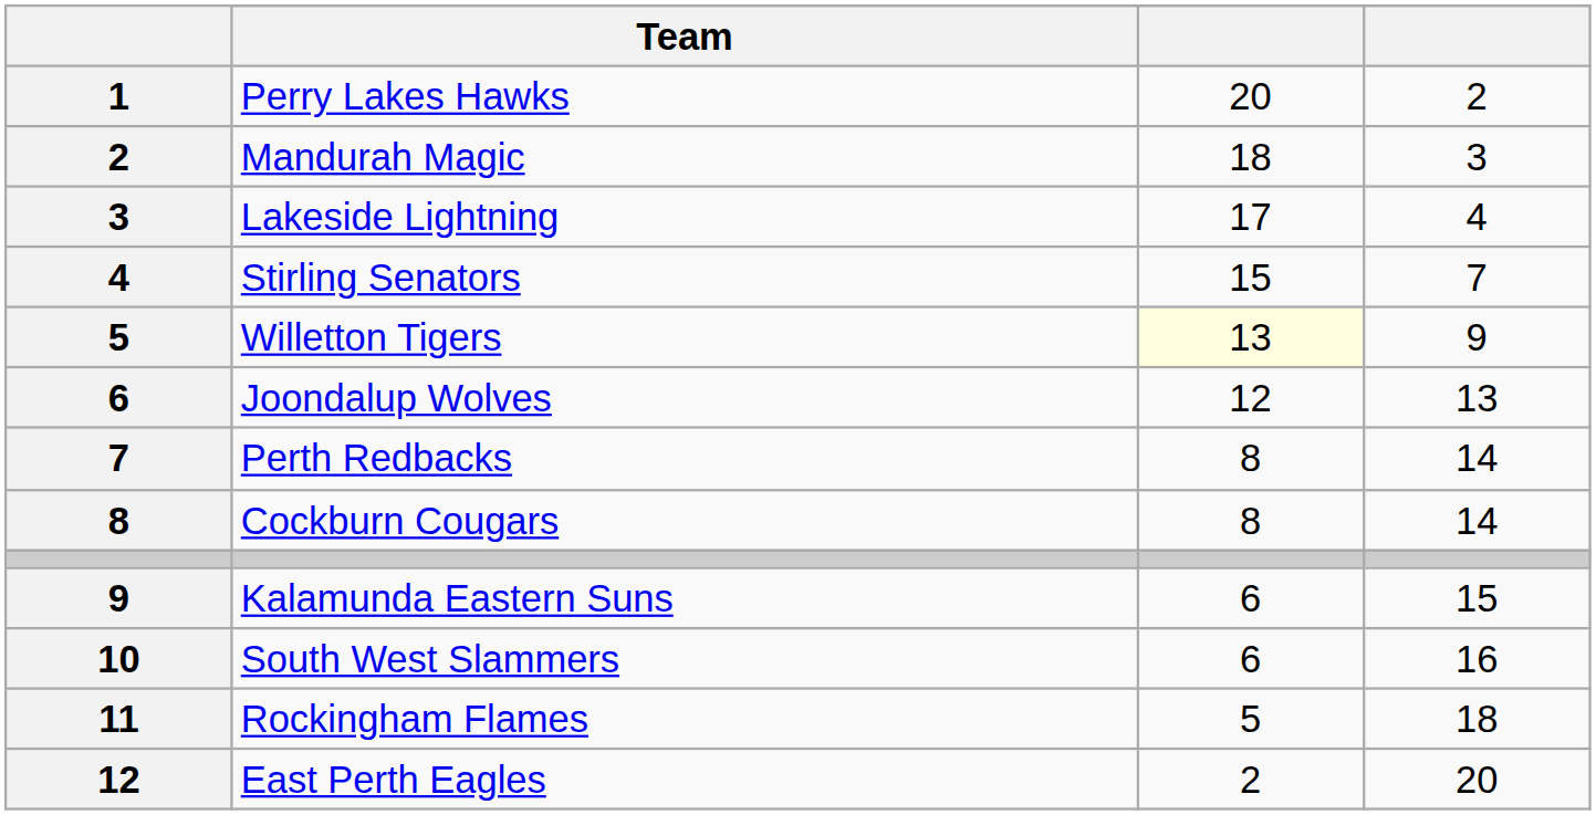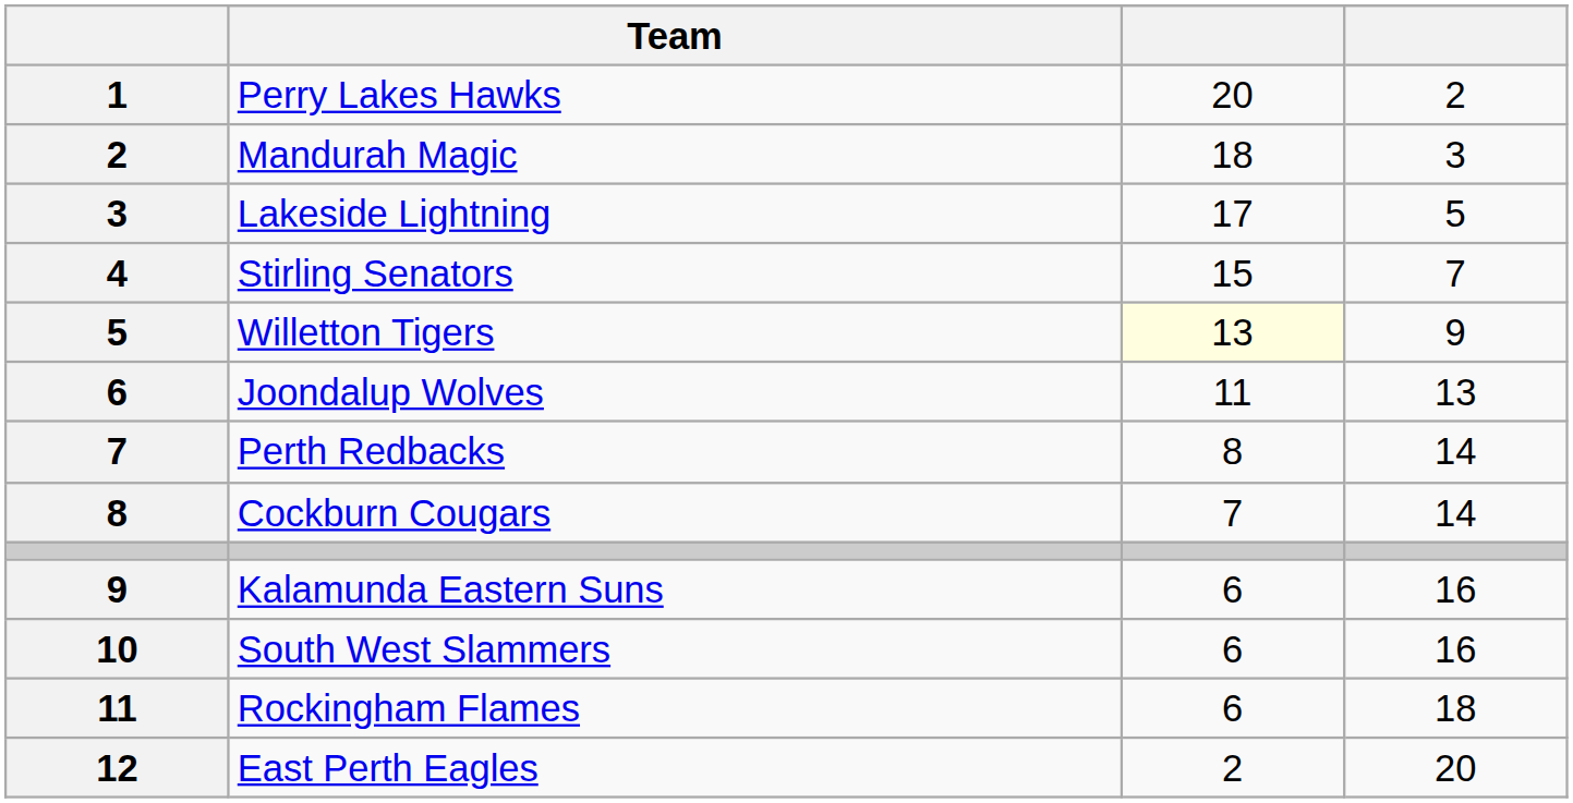 <table class="wikitable" width="50%" style="font-size:95%; text-align:center">
 <tr>
 <th width="5%" rowspan=2></th>
 </tr>
 <tr>
 <th width="20%">Team</th>
 <th width="5%"></th>
 <th width="5%"></th>
 </tr>
 <tr>
 <th>1</th>
 <td style="text-align:left;"><a href='#'>Perry Lakes Hawks</a></td>
 <td>20</td>
 <td>2</td>
 </tr>
 <tr>
 <th>2</th>
 <td style="text-align:left;"><a href='#'>Mandurah Magic</a></td>
 <td>18</td>
 <td>3</td>
 </tr>
 <tr>
 <th>3</th>
 <td style="text-align:left;"><a href='#'>Lakeside Lightning</a></td>
 <td>17</td>
-<td>4</td>
+<td>5</td>
 </tr>
 <tr>
 <th>4</th>
 <td style="text-align:left;"><a href='#'>Stirling Senators</a></td>
 <td>15</td>
 <td>7</td>
 </tr>
 <tr>
 <th>5</th>
 <td style="text-align:left;"><a href='#'>Willetton Tigers</a></td>
 <td style="background: lightyellow;">13</td>
 <td>9</td>
 </tr>
 <tr>
 <th>6</th>
 <td style="text-align:left;"><a href='#'>Joondalup Wolves</a></td>
-<td>12</td>
+<td>11</td>
 <td>13</td>
 </tr>
 <tr>
 <th>7</th>
 <td style="text-align:left;"><a href='#'>Perth Redbacks</a></td>
 <td>8</td>
 <td>14</td>
 </tr>
 <tr>
 <th>8</th>
 <td style="text-align:left;"><a href='#'>Cockburn Cougars</a></td>
-<td>8</td>
+<td>7</td>
 <td>14</td>
 </tr>
 <tr style="background-color:#cccccc;">
 <td></td>
 <td></td>
 <td></td>
 <td></td>
 </tr>
 <tr>
 <th>9</th>
 <td style="text-align:left;"><a href='#'>Kalamunda Eastern Suns</a></td>
 <td>6</td>
-<td>15</td>
+<td>16</td>
 </tr>
 <tr>
 <th>10</th>
 <td style="text-align:left;"><a href='#'>South West Slammers</a></td>
 <td>6</td>
 <td>16</td>
 </tr>
 <tr>
 <th>11</th>
 <td style="text-align:left;"><a href='#'>Rockingham Flames</a></td>
-<td>5</td>
+<td>6</td>
 <td>18</td>
 </tr>
 <tr>
 <th>12</th>
 <td style="text-align:left;"><a href='#'>East Perth Eagles</a></td>
 <td>2</td>
 <td>20</td>
 </tr>
 </table>
